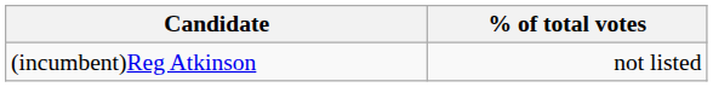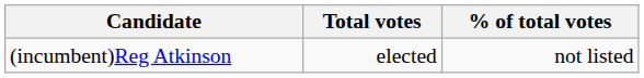 <table class="wikitable" width="475">
 <tr>
 <th align="left">Candidate</th>
+<th align="right">Total votes</th>
 <th align="right">% of total votes</th>
 </tr>
 <tr>
 <td align="left">(incumbent)<a href='#'>Reg Atkinson</a></td>
+<td align="right">elected</td>
 <td align="right">not listed</td>
 </tr>
 </table>
